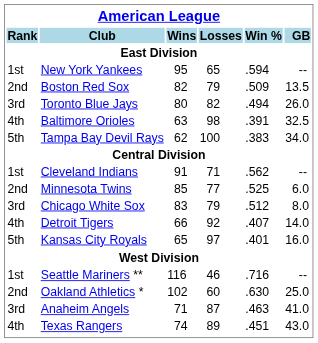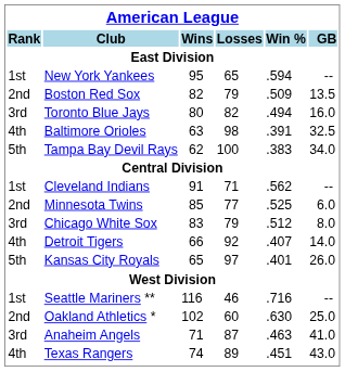 <table cellpadding="1" style="width:auto;font-size: 90%; border: 1px solid gray;">
 <tr align="center" style="font-size: larger;">
 <th colspan=6><a href='#'>American League</a></th>
 </tr>
 <tr style="background:lightblue;">
 <th>Rank</th>
 <th>Club</th>
 <th>Wins</th>
 <th>Losses</th>
 <th>Win %</th>
 <th>  GB</th>
 </tr>
 <tr align="center" style="vertical-align: middle;" style="background:lightblue;">
 <th colspan=6>East Division</th>
 </tr>
 <tr>
 <td>1st</td>
 <td><a href='#'>New York Yankees</a></td>
 <td>  95</td>
 <td>  65</td>
 <td>.594</td>
 <td>    --</td>
 </tr>
 <tr>
 <td>2nd</td>
 <td><a href='#'>Boston Red Sox</a></td>
 <td>  82</td>
 <td>  79</td>
 <td>.509</td>
 <td>13.5</td>
 </tr>
 <tr>
 <td>3rd</td>
 <td><a href='#'>Toronto Blue Jays</a></td>
 <td>  80</td>
 <td>  82</td>
 <td>.494</td>
-<td>26.0</td>
+<td>16.0</td>
 </tr>
 <tr>
 <td>4th</td>
 <td><a href='#'>Baltimore Orioles</a></td>
 <td>  63</td>
 <td>  98</td>
 <td>.391</td>
 <td>32.5</td>
 </tr>
 <tr>
 <td>5th</td>
 <td><a href='#'>Tampa Bay Devil Rays</a></td>
 <td>  62</td>
 <td>100</td>
 <td>.383</td>
 <td>34.0</td>
 </tr>
 <tr align="center" style="vertical-align: middle;" style="background:lightblue;">
 <th colspan=6>Central Division</th>
 </tr>
 <tr>
 <td>1st</td>
 <td><a href='#'>Cleveland Indians</a></td>
 <td>  91</td>
 <td>  71</td>
 <td>.562</td>
 <td>    --</td>
 </tr>
 <tr>
 <td>2nd</td>
 <td><a href='#'>Minnesota Twins</a></td>
 <td>  85</td>
 <td>  77</td>
 <td>.525</td>
 <td>  6.0</td>
 </tr>
 <tr>
 <td>3rd</td>
 <td><a href='#'>Chicago White Sox</a></td>
 <td>  83</td>
 <td>  79</td>
 <td>.512</td>
 <td>  8.0</td>
 </tr>
 <tr>
 <td>4th</td>
 <td><a href='#'>Detroit Tigers</a></td>
 <td>  66</td>
 <td>  92</td>
 <td>.407</td>
 <td>14.0</td>
 </tr>
 <tr>
 <td>5th</td>
 <td><a href='#'>Kansas City Royals</a></td>
 <td>  65</td>
 <td>  97</td>
 <td>.401</td>
-<td>16.0</td>
+<td>26.0</td>
 </tr>
 <tr>
 </tr>
 <tr align="center" style="vertical-align: middle;" style="background:lightblue;">
 <th colspan=6>West Division</th>
 </tr>
 <tr>
 <td>1st</td>
 <td><a href='#'>Seattle Mariners</a> **</td>
 <td>116</td>
 <td>  46</td>
 <td>.716</td>
 <td>    --</td>
 </tr>
 <tr>
 <td>2nd</td>
 <td><a href='#'>Oakland Athletics</a> *</td>
 <td>102</td>
 <td>  60</td>
 <td>.630</td>
 <td>25.0</td>
 </tr>
 <tr>
 <td>3rd</td>
 <td><a href='#'>Anaheim Angels</a></td>
 <td>  71</td>
 <td>  87</td>
 <td>.463</td>
 <td>41.0</td>
 </tr>
 <tr>
 <td>4th</td>
 <td><a href='#'>Texas Rangers</a></td>
 <td>  74</td>
 <td>  89</td>
 <td>.451</td>
 <td>43.0</td>
 </tr>
 <tr>
 </tr>
 </table>
